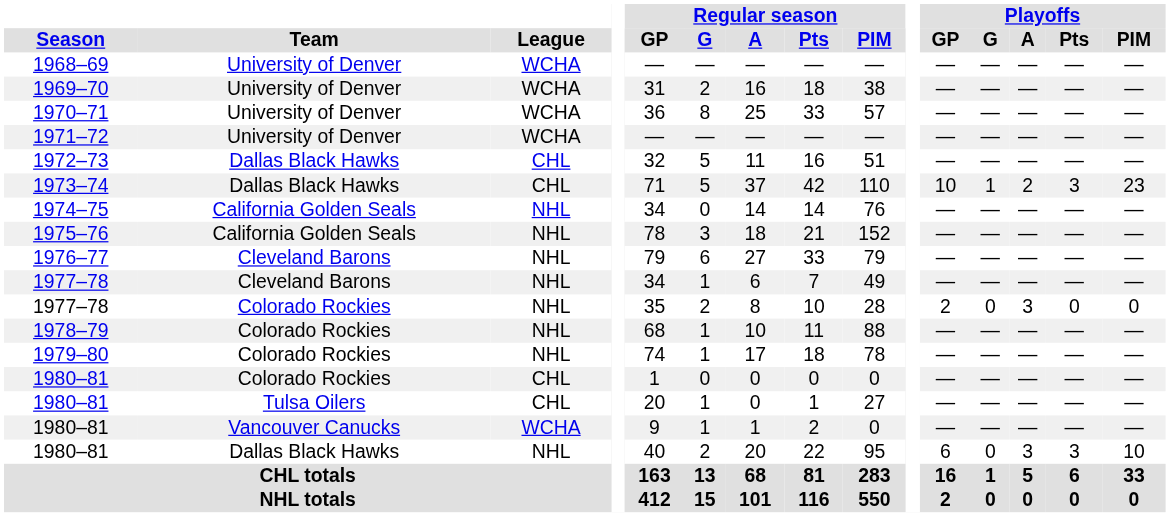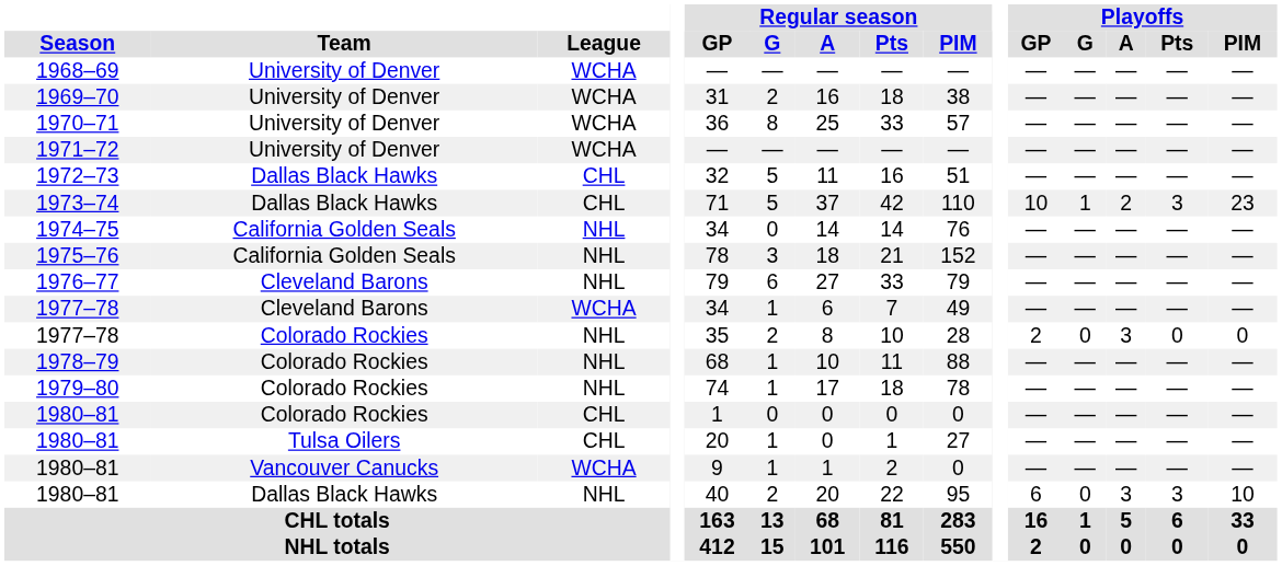 <table border="0" cellpadding="1" cellspacing="0" style="text-align:center; width:60em">
 <tr bgcolor="#e0e0e0">
 <th colspan="3" bgcolor="#ffffff"> </th>
 <th rowspan="99" bgcolor="#ffffff"> </th>
 <th colspan="5"><a href='#'>Regular season</a></th>
 <th rowspan="99" bgcolor="#ffffff"> </th>
 <th colspan="5"><a href='#'>Playoffs</a></th>
 </tr>
 <tr bgcolor="#e0e0e0">
 <th><a href='#'>Season</a></th>
 <th>Team</th>
 <th>League</th>
 <th>GP</th>
 <th><a href='#'>G</a></th>
 <th><a href='#'>A</a></th>
 <th><a href='#'>Pts</a></th>
 <th><a href='#'>PIM</a></th>
 <th>GP</th>
 <th>G</th>
 <th>A</th>
 <th>Pts</th>
 <th>PIM</th>
 </tr>
 <tr>
 <td><a href='#'>1968–69</a></td>
 <td><a href='#'>University of Denver</a></td>
 <td><a href='#'>WCHA</a></td>
 <td>—</td>
 <td>—</td>
 <td>—</td>
 <td>—</td>
 <td>—</td>
 <td>—</td>
 <td>—</td>
 <td>—</td>
 <td>—</td>
 <td>—</td>
 </tr>
 <tr bgcolor="#f0f0f0">
 <td><a href='#'>1969–70</a></td>
 <td>University of Denver</td>
 <td>WCHA</td>
 <td>31</td>
 <td>2</td>
 <td>16</td>
 <td>18</td>
 <td>38</td>
 <td>—</td>
 <td>—</td>
 <td>—</td>
 <td>—</td>
 <td>—</td>
 </tr>
 <tr>
 <td><a href='#'>1970–71</a></td>
 <td>University of Denver</td>
 <td>WCHA</td>
 <td>36</td>
 <td>8</td>
 <td>25</td>
 <td>33</td>
 <td>57</td>
 <td>—</td>
 <td>—</td>
 <td>—</td>
 <td>—</td>
 <td>—</td>
 </tr>
 <tr bgcolor="#f0f0f0">
 <td><a href='#'>1971–72</a></td>
 <td>University of Denver</td>
 <td>WCHA</td>
 <td>—</td>
 <td>—</td>
 <td>—</td>
 <td>—</td>
 <td>—</td>
 <td>—</td>
 <td>—</td>
 <td>—</td>
 <td>—</td>
 <td>—</td>
 </tr>
 <tr>
 <td><a href='#'>1972–73</a></td>
 <td><a href='#'>Dallas Black Hawks</a></td>
 <td><a href='#'>CHL</a></td>
 <td>32</td>
 <td>5</td>
 <td>11</td>
 <td>16</td>
 <td>51</td>
 <td>—</td>
 <td>—</td>
 <td>—</td>
 <td>—</td>
 <td>—</td>
 </tr>
 <tr bgcolor="#f0f0f0">
 <td><a href='#'>1973–74</a></td>
 <td>Dallas Black Hawks</td>
 <td>CHL</td>
 <td>71</td>
 <td>5</td>
 <td>37</td>
 <td>42</td>
 <td>110</td>
 <td>10</td>
 <td>1</td>
 <td>2</td>
 <td>3</td>
 <td>23</td>
 </tr>
 <tr>
 <td><a href='#'>1974–75</a></td>
 <td><a href='#'>California Golden Seals</a></td>
 <td><a href='#'>NHL</a></td>
 <td>34</td>
 <td>0</td>
 <td>14</td>
 <td>14</td>
 <td>76</td>
 <td>—</td>
 <td>—</td>
 <td>—</td>
 <td>—</td>
 <td>—</td>
 </tr>
 <tr bgcolor="#f0f0f0">
 <td><a href='#'>1975–76</a></td>
 <td>California Golden Seals</td>
 <td>NHL</td>
 <td>78</td>
 <td>3</td>
 <td>18</td>
 <td>21</td>
 <td>152</td>
 <td>—</td>
 <td>—</td>
 <td>—</td>
 <td>—</td>
 <td>—</td>
 </tr>
 <tr>
 <td><a href='#'>1976–77</a></td>
 <td><a href='#'>Cleveland Barons</a></td>
 <td>NHL</td>
 <td>79</td>
 <td>6</td>
 <td>27</td>
 <td>33</td>
 <td>79</td>
 <td>—</td>
 <td>—</td>
 <td>—</td>
 <td>—</td>
 <td>—</td>
 </tr>
 <tr bgcolor="#f0f0f0">
 <td><a href='#'>1977–78</a></td>
 <td>Cleveland Barons</td>
-<td>NHL</td>
+<td><a href='#'>WCHA</a></td>
 <td>34</td>
 <td>1</td>
 <td>6</td>
 <td>7</td>
 <td>49</td>
 <td>—</td>
 <td>—</td>
 <td>—</td>
 <td>—</td>
 <td>—</td>
 </tr>
 <tr>
 <td>1977–78</td>
 <td><a href='#'>Colorado Rockies</a></td>
 <td>NHL</td>
 <td>35</td>
 <td>2</td>
 <td>8</td>
 <td>10</td>
 <td>28</td>
 <td>2</td>
 <td>0</td>
 <td>3</td>
 <td>0</td>
 <td>0</td>
 </tr>
 <tr bgcolor="#f0f0f0">
 <td><a href='#'>1978–79</a></td>
 <td>Colorado Rockies</td>
 <td>NHL</td>
 <td>68</td>
 <td>1</td>
 <td>10</td>
 <td>11</td>
 <td>88</td>
 <td>—</td>
 <td>—</td>
 <td>—</td>
 <td>—</td>
 <td>—</td>
 </tr>
 <tr>
 <td><a href='#'>1979–80</a></td>
 <td>Colorado Rockies</td>
 <td>NHL</td>
 <td>74</td>
 <td>1</td>
 <td>17</td>
 <td>18</td>
 <td>78</td>
 <td>—</td>
 <td>—</td>
 <td>—</td>
 <td>—</td>
 <td>—</td>
 </tr>
 <tr bgcolor="#f0f0f0">
 <td><a href='#'>1980–81</a></td>
 <td>Colorado Rockies</td>
 <td>CHL</td>
 <td>1</td>
 <td>0</td>
 <td>0</td>
 <td>0</td>
 <td>0</td>
 <td>—</td>
 <td>—</td>
 <td>—</td>
 <td>—</td>
 <td>—</td>
 </tr>
 <tr>
 <td><a href='#'>1980–81</a></td>
 <td><a href='#'>Tulsa Oilers</a></td>
 <td>CHL</td>
 <td>20</td>
 <td>1</td>
 <td>0</td>
 <td>1</td>
 <td>27</td>
 <td>—</td>
 <td>—</td>
 <td>—</td>
 <td>—</td>
 <td>—</td>
 </tr>
 <tr bgcolor="#f0f0f0">
 <td>1980–81</td>
 <td><a href='#'>Vancouver Canucks</a></td>
 <td><a href='#'>WCHA</a></td>
 <td>9</td>
 <td>1</td>
 <td>1</td>
 <td>2</td>
 <td>0</td>
 <td>—</td>
 <td>—</td>
 <td>—</td>
 <td>—</td>
 <td>—</td>
 </tr>
 <tr>
 <td>1980–81</td>
 <td>Dallas Black Hawks</td>
 <td>NHL</td>
 <td>40</td>
 <td>2</td>
 <td>20</td>
 <td>22</td>
 <td>95</td>
 <td>6</td>
 <td>0</td>
 <td>3</td>
 <td>3</td>
 <td>10</td>
 </tr>
 <tr bgcolor="#e0e0e0">
 <th colspan="3">CHL totals</th>
 <th>163</th>
 <th>13</th>
 <th>68</th>
 <th>81</th>
 <th>283</th>
 <th>16</th>
 <th>1</th>
 <th>5</th>
 <th>6</th>
 <th>33</th>
 </tr>
 <tr bgcolor="#e0e0e0">
 <th colspan="3">NHL totals</th>
 <th>412</th>
 <th>15</th>
 <th>101</th>
 <th>116</th>
 <th>550</th>
 <th>2</th>
 <th>0</th>
 <th>0</th>
 <th>0</th>
 <th>0</th>
 </tr>
 </table>
